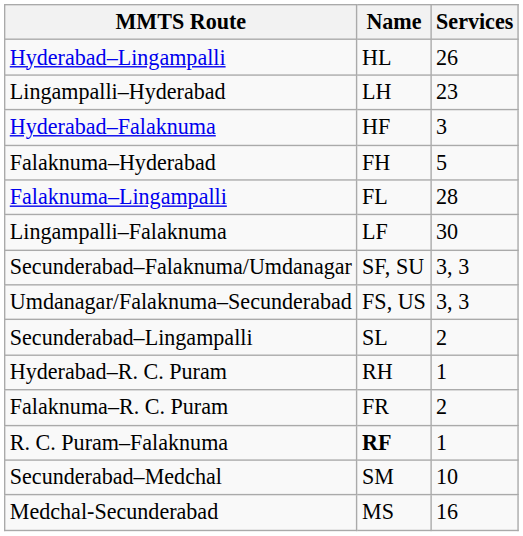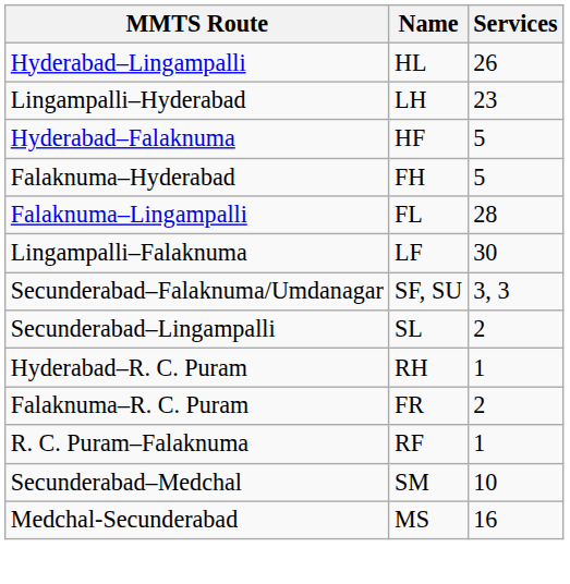 <table class=wikitable>
 <tr>
 <th>MMTS Route</th>
 <th>Name</th>
 <th>Services</th>
 </tr>
 <tr>
 <td><a href='#'>Hyderabad–Lingampalli</a></td>
 <td>HL</td>
 <td>26</td>
 </tr>
 <tr>
 <td>Lingampalli–Hyderabad</td>
 <td>LH</td>
 <td>23</td>
 </tr>
 <tr>
 <td><a href='#'>Hyderabad–Falaknuma</a></td>
 <td>HF</td>
-<td>3</td>
+<td>5</td>
 </tr>
 <tr>
 <td>Falaknuma–Hyderabad</td>
 <td>FH</td>
 <td>5</td>
 </tr>
 <tr>
 <td><a href='#'>Falaknuma–Lingampalli</a></td>
 <td>FL</td>
 <td>28</td>
 </tr>
 <tr>
 <td>Lingampalli–Falaknuma</td>
 <td>LF</td>
 <td>30</td>
 </tr>
 <tr>
 <td>Secunderabad–Falaknuma/Umdanagar</td>
 <td>SF, SU</td>
 <td>3, 3</td>
 </tr>
 <tr>
-<td>Umdanagar/Falaknuma–Secunderabad</td>
-<td>FS, US</td>
-<td>3, 3</td>
-</tr>
-<tr>
 <td>Secunderabad–Lingampalli</td>
 <td>SL</td>
 <td>2</td>
 </tr>
 <tr>
 <td>Hyderabad–R. C. Puram</td>
 <td>RH</td>
 <td>1</td>
 </tr>
 <tr>
 <td>Falaknuma–R. C. Puram</td>
 <td>FR</td>
 <td>2</td>
 </tr>
 <tr>
 <td>R. C. Puram–Falaknuma</td>
-<td><strong>RF</strong></td>
+<td>RF</td>
 <td>1</td>
 </tr>
 <tr>
 <td>Secunderabad–Medchal</td>
 <td>SM</td>
 <td>10</td>
 </tr>
 <tr>
 <td>Medchal-Secunderabad</td>
 <td>MS</td>
 <td>16</td>
 </tr>
 </table>
